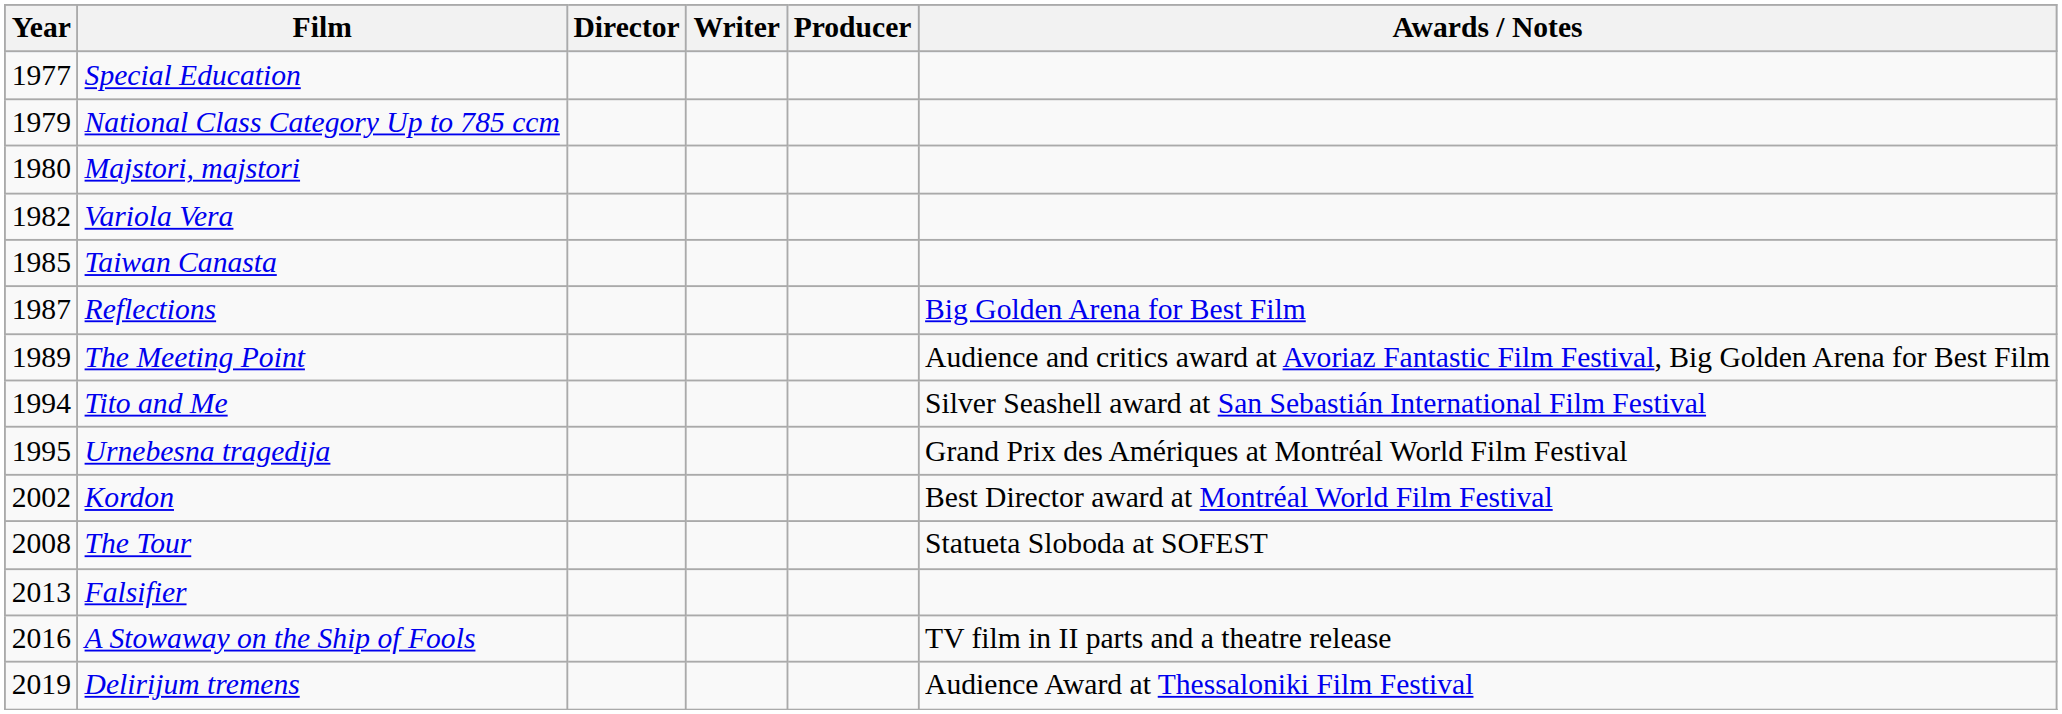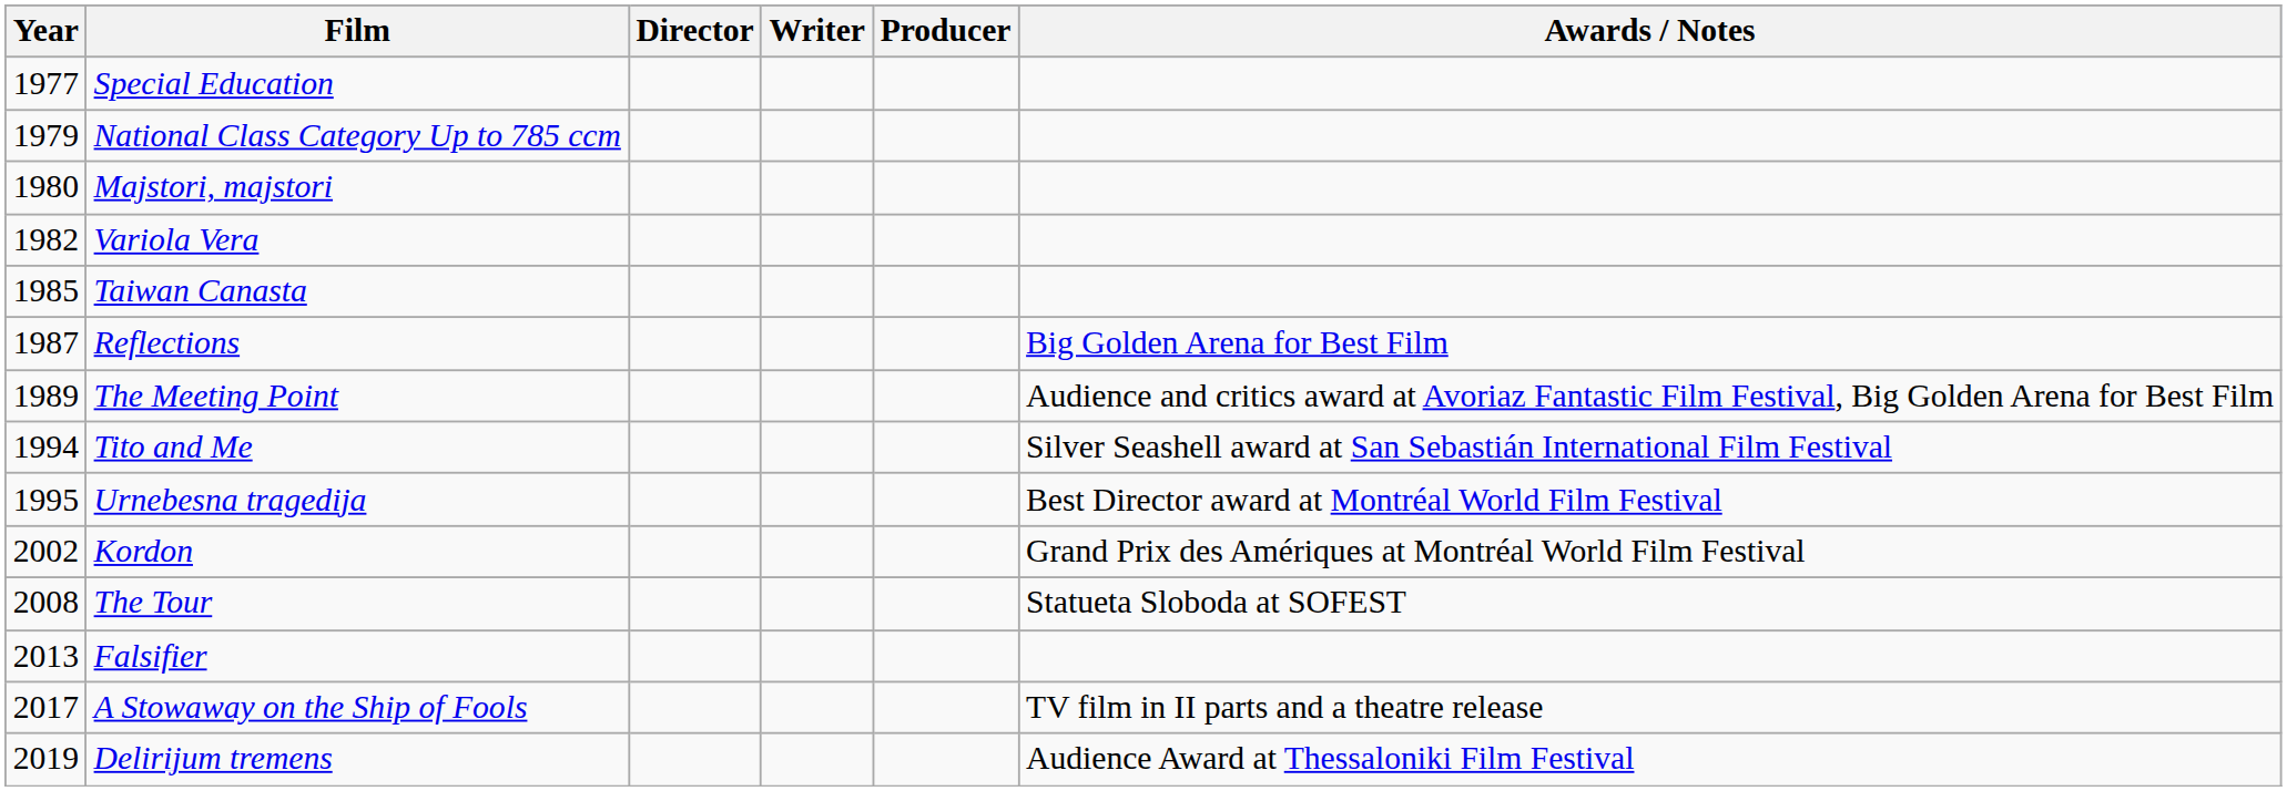 <table class="wikitable sortable">
 <tr style="background:#b0c4de; text-align:center;">
 <th>Year</th>
 <th>Film</th>
 <th>Director</th>
 <th>Writer</th>
 <th>Producer</th>
 <th>Awards / Notes</th>
 </tr>
 <tr>
 <td>1977</td>
 <td><em><a href='#'>Special Education</a></em></td>
 <td></td>
 <td></td>
 <td></td>
 <td></td>
 </tr>
 <tr>
 <td>1979</td>
 <td><em><a href='#'>National Class Category Up to 785 ccm</a></em></td>
 <td></td>
 <td></td>
 <td></td>
 <td></td>
 </tr>
 <tr>
 <td>1980</td>
 <td><em><a href='#'>Majstori, majstori</a></em></td>
 <td></td>
 <td></td>
 <td></td>
 <td></td>
 </tr>
 <tr>
 <td>1982</td>
 <td><em><a href='#'>Variola Vera</a></em></td>
 <td></td>
 <td></td>
 <td></td>
 <td></td>
 </tr>
 <tr>
 <td>1985</td>
 <td><em><a href='#'>Taiwan Canasta</a></em></td>
 <td></td>
 <td></td>
 <td></td>
 <td></td>
 </tr>
 <tr>
 <td>1987</td>
 <td><em><a href='#'>Reflections</a></em></td>
 <td></td>
 <td></td>
 <td></td>
 <td><a href='#'>Big Golden Arena for Best Film</a></td>
 </tr>
 <tr>
 <td>1989</td>
 <td><em><a href='#'>The Meeting Point</a></em></td>
 <td></td>
 <td></td>
 <td></td>
 <td>Audience and critics award at <a href='#'>Avoriaz Fantastic Film Festival</a>, Big Golden Arena for Best Film</td>
 </tr>
 <tr>
 <td>1994</td>
 <td><em><a href='#'>Tito and Me</a></em></td>
 <td></td>
 <td></td>
 <td></td>
 <td>Silver Seashell award at <a href='#'>San Sebastián International Film Festival</a></td>
 </tr>
 <tr>
 <td>1995</td>
 <td><em><a href='#'>Urnebesna tragedija</a></em></td>
 <td></td>
 <td></td>
 <td></td>
-<td>Grand Prix des Amériques at Montréal World Film Festival</td>
+<td>Best Director award at <a href='#'>Montréal World Film Festival</a></td>
 </tr>
 <tr>
 <td>2002</td>
 <td><em><a href='#'>Kordon</a></em></td>
 <td></td>
 <td></td>
 <td></td>
-<td>Best Director award at <a href='#'>Montréal World Film Festival</a></td>
+<td>Grand Prix des Amériques at Montréal World Film Festival</td>
 </tr>
 <tr>
 <td>2008</td>
 <td><em><a href='#'>The Tour</a></em></td>
 <td></td>
 <td></td>
 <td></td>
 <td>Statueta Sloboda at SOFEST</td>
 </tr>
 <tr>
 <td>2013</td>
 <td><em><a href='#'>Falsifier</a></em></td>
 <td></td>
 <td></td>
 <td></td>
 <td></td>
 </tr>
 <tr>
-<td>2016</td>
+<td>2017</td>
 <td><em><a href='#'>A Stowaway on the Ship of Fools</a></em></td>
 <td></td>
 <td></td>
 <td></td>
 <td>TV film in II parts and a theatre release</td>
 </tr>
 <tr>
 <td>2019</td>
 <td><em><a href='#'>Delirijum tremens</a></em></td>
 <td></td>
 <td></td>
 <td></td>
 <td>Audience Award at <a href='#'>Thessaloniki Film Festival</a></td>
 </tr>
 <tr>
 </tr>
 </table>
